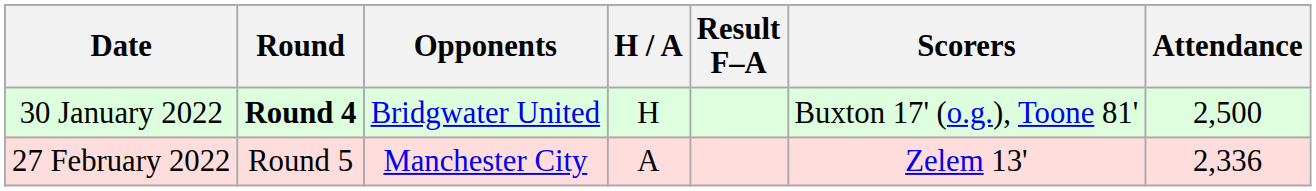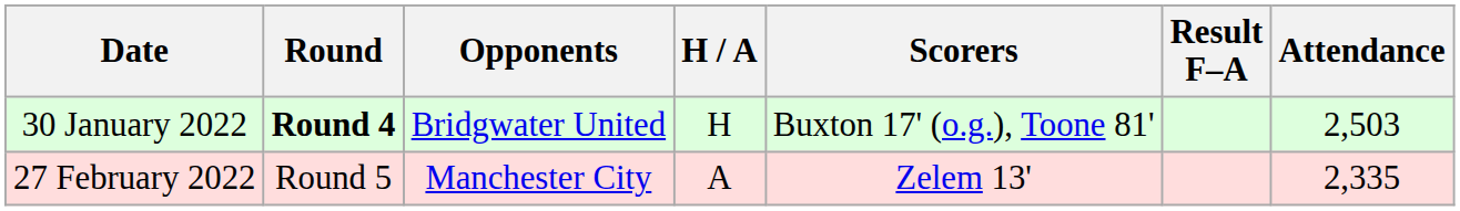 <table class="wikitable" style="text-align:center">
 <tr>
 <th>Date</th>
 <th>Round</th>
 <th>Opponents</th>
 <th>H / A</th>
+<th>Scorers</th>
 <th>Result<br>F–A</th>
-<th>Scorers</th>
 <th>Attendance</th>
 </tr>
 <tr bgcolor=#ddffdd>
 <td>30 January 2022</td>
 <td><strong>Round 4</strong></td>
 <td><a href='#'>Bridgwater United</a></td>
 <td>H</td>
+<td>Buxton 17' (<a href='#'>o.g.</a>), <a href='#'>Toone</a> 81'</td>
 <td></td>
-<td>Buxton 17' (<a href='#'>o.g.</a>), <a href='#'>Toone</a> 81'</td>
-<td>2,500</td>
+<td>2,503</td>
 </tr>
 <tr bgcolor=#ffdddd>
 <td>27 February 2022</td>
 <td>Round 5</td>
 <td><a href='#'>Manchester City</a></td>
 <td>A</td>
+<td><a href='#'>Zelem</a> 13'</td>
 <td></td>
-<td><a href='#'>Zelem</a> 13'</td>
-<td>2,336</td>
+<td>2,335</td>
 </tr>
 </table>
